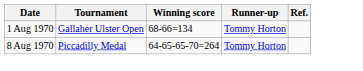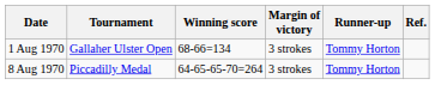 <table class="wikitable" style="font-size:95%;">
 <tr>
 <th>Date</th>
 <th>Tournament</th>
 <th>Winning score</th>
+<th>Margin of<br>victory</th>
 <th>Runner-up</th>
 <th>Ref.</th>
 </tr>
 <tr>
 <td>1 Aug 1970</td>
 <td><a href='#'>Gallaher Ulster Open</a></td>
 <td>68-66=134</td>
+<td>3 strokes</td>
 <td> <a href='#'>Tommy Horton</a></td>
 <td></td>
 </tr>
 <tr>
 <td>8 Aug 1970</td>
 <td><a href='#'>Piccadilly Medal</a></td>
 <td>64-65-65-70=264</td>
+<td>3 strokes</td>
 <td> <a href='#'>Tommy Horton</a></td>
 <td></td>
 </tr>
 </table>
